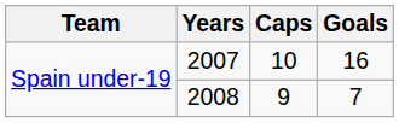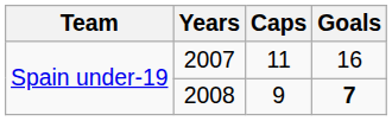 <table class="wikitable" style="text-align: center;">
 <tr>
 <th>Team</th>
 <th>Years</th>
 <th>Caps</th>
 <th>Goals</th>
 </tr>
 <tr>
 <td rowspan=2 align="left"> <a href='#'>Spain under-19</a></td>
 <td>2007</td>
-<td>10</td>
+<td>11</td>
 <td>16</td>
 </tr>
 <tr>
 <td>2008</td>
 <td>9</td>
-<td>7</td>
+<td><strong>7</strong></td>
 </tr>
 </table>
